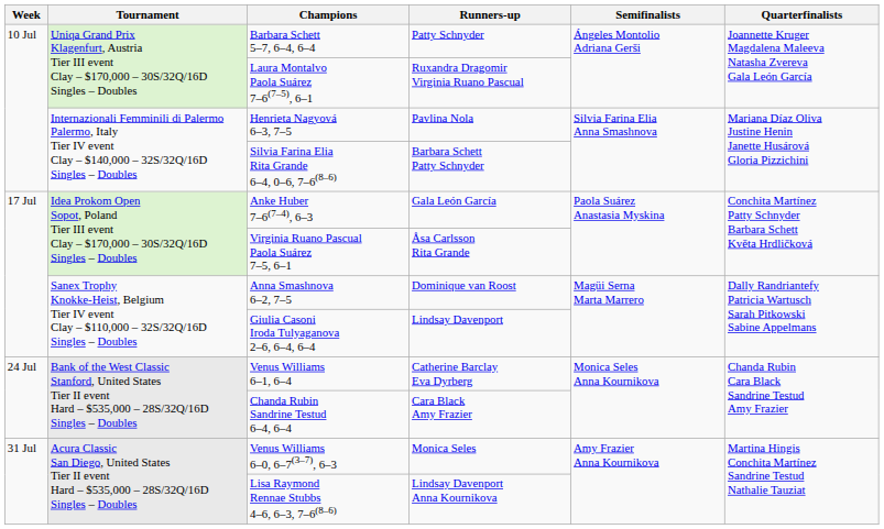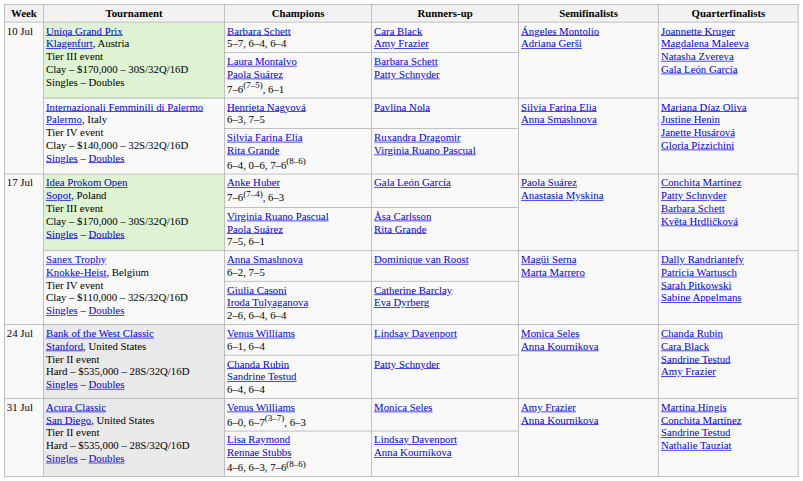 <table class=wikitable style=font-size:95%>
 <tr>
 <th style="width:48px;">Week</th>
 <th style="width:248px;">Tournament</th>
 <th style="width:200px;">Champions</th>
 <th style="width:200px;">Runners-up</th>
 <th style="width:190px;">Semifinalists</th>
 <th style="width:190px;">Quarterfinalists</th>
 </tr>
 <tr valign="top">
 <td rowspan=4>10 Jul</td>
 <td rowspan=2 bgcolor=#DDF3D1><a href='#'>Uniqa Grand Prix</a><br> <a href='#'>Klagenfurt</a>, Austria <br>Tier III event<br>Clay – $170,000 – 30S/32Q/16D<br>Singles – Doubles</td>
 <td> <a href='#'>Barbara Schett</a> <br> 5–7, 6–4, 6–4</td>
-<td> <a href='#'>Patty Schnyder</a></td>
+<td> <a href='#'>Cara Black</a> <br>  <a href='#'>Amy Frazier</a></td>
 <td rowspan=2> <a href='#'>Ángeles Montolio</a><br> <a href='#'>Adriana Gerši</a></td>
 <td rowspan=2> <a href='#'>Joannette Kruger</a>  <br>  <a href='#'>Magdalena Maleeva</a> <br> <a href='#'>Natasha Zvereva</a><br>   <a href='#'>Gala León García</a></td>
 </tr>
 <tr valign="top">
 <td> <a href='#'>Laura Montalvo</a> <br>  <a href='#'>Paola Suárez</a><br>7–6<sup>(7–5)</sup>, 6–1</td>
-<td> <a href='#'>Ruxandra Dragomir</a> <br>  <a href='#'>Virginia Ruano Pascual</a></td>
+<td> <a href='#'>Barbara Schett</a> <br>  <a href='#'>Patty Schnyder</a></td>
 </tr>
 <tr valign="top">
 <td rowspan=2><a href='#'>Internazionali Femminili di Palermo</a><br> <a href='#'>Palermo</a>, Italy <br>Tier IV event<br>Clay – $140,000 – 32S/32Q/16D<br><a href='#'>Singles</a> – <a href='#'>Doubles</a></td>
 <td> <a href='#'>Henrieta Nagyová</a> <br> 6–3, 7–5</td>
 <td> <a href='#'>Pavlina Nola</a></td>
 <td rowspan=2> <a href='#'>Silvia Farina Elia</a><br> <a href='#'>Anna Smashnova</a></td>
 <td rowspan=2> <a href='#'>Mariana Díaz Oliva</a>  <br>  <a href='#'>Justine Henin</a> <br> <a href='#'>Janette Husárová</a><br>   <a href='#'>Gloria Pizzichini</a></td>
 </tr>
 <tr valign="top">
 <td> <a href='#'>Silvia Farina Elia</a> <br>  <a href='#'>Rita Grande</a><br>6–4, 0–6, 7–6<sup>(8–6)</sup></td>
-<td> <a href='#'>Barbara Schett</a> <br>  <a href='#'>Patty Schnyder</a></td>
+<td> <a href='#'>Ruxandra Dragomir</a> <br>  <a href='#'>Virginia Ruano Pascual</a></td>
 </tr>
 <tr valign="top">
 <td rowspan=4>17 Jul</td>
 <td rowspan=2 bgcolor=#DDF3D1><a href='#'>Idea Prokom Open</a><br> <a href='#'>Sopot</a>, Poland <br>Tier III event<br>Clay – $170,000 – 30S/32Q/16D<br><a href='#'>Singles</a> – <a href='#'>Doubles</a></td>
 <td> <a href='#'>Anke Huber</a> <br> 7–6<sup>(7–4)</sup>, 6–3</td>
 <td> <a href='#'>Gala León García</a></td>
 <td rowspan=2> <a href='#'>Paola Suárez</a><br> <a href='#'>Anastasia Myskina</a></td>
 <td rowspan=2> <a href='#'>Conchita Martínez</a>  <br>  <a href='#'>Patty Schnyder</a> <br> <a href='#'>Barbara Schett</a><br>   <a href='#'>Květa Hrdličková</a></td>
 </tr>
 <tr valign="top">
 <td> <a href='#'>Virginia Ruano Pascual</a> <br>  <a href='#'>Paola Suárez</a><br>7–5, 6–1</td>
 <td> <a href='#'>Åsa Carlsson</a> <br>  <a href='#'>Rita Grande</a></td>
 </tr>
 <tr valign="top">
 <td rowspan=2><a href='#'>Sanex Trophy</a><br> <a href='#'>Knokke-Heist</a>, Belgium <br>Tier IV event<br>Clay – $110,000 – 32S/32Q/16D<br><a href='#'>Singles</a> – <a href='#'>Doubles</a></td>
 <td> <a href='#'>Anna Smashnova</a> <br> 6–2, 7–5</td>
 <td> <a href='#'>Dominique van Roost</a></td>
 <td rowspan=2> <a href='#'>Magüi Serna</a><br> <a href='#'>Marta Marrero</a></td>
 <td rowspan=2> <a href='#'>Dally Randriantefy</a>  <br>  <a href='#'>Patricia Wartusch</a> <br> <a href='#'>Sarah Pitkowski</a><br>   <a href='#'>Sabine Appelmans</a></td>
 </tr>
 <tr valign="top">
 <td> <a href='#'>Giulia Casoni</a> <br>  <a href='#'>Iroda Tulyaganova</a><br>2–6, 6–4, 6–4</td>
-<td> <a href='#'>Lindsay Davenport</a></td>
+<td> <a href='#'>Catherine Barclay</a> <br>  <a href='#'>Eva Dyrberg</a></td>
 </tr>
 <tr valign="top">
 <td rowspan=2>24 Jul</td>
 <td rowspan=2 bgcolor=#E9E9E9><a href='#'>Bank of the West Classic</a><br> <a href='#'>Stanford</a>, United States <br>Tier II event<br>Hard – $535,000 – 28S/32Q/16D<br><a href='#'>Singles</a> – <a href='#'>Doubles</a></td>
 <td> <a href='#'>Venus Williams</a> <br> 6–1, 6–4</td>
-<td> <a href='#'>Catherine Barclay</a> <br>  <a href='#'>Eva Dyrberg</a></td>
+<td> <a href='#'>Lindsay Davenport</a></td>
 <td rowspan=2> <a href='#'>Monica Seles</a><br> <a href='#'>Anna Kournikova</a></td>
 <td rowspan=2> <a href='#'>Chanda Rubin</a>  <br>  <a href='#'>Cara Black</a> <br> <a href='#'>Sandrine Testud</a><br>   <a href='#'>Amy Frazier</a></td>
 </tr>
 <tr valign="top">
 <td> <a href='#'>Chanda Rubin</a> <br>  <a href='#'>Sandrine Testud</a><br>6–4, 6–4</td>
-<td> <a href='#'>Cara Black</a> <br>  <a href='#'>Amy Frazier</a></td>
+<td> <a href='#'>Patty Schnyder</a></td>
 </tr>
 <tr valign="top">
 <td rowspan=2>31 Jul</td>
 <td rowspan=2 bgcolor=#E9E9E9><a href='#'>Acura Classic</a><br> <a href='#'>San Diego</a>, United States <br>Tier II event<br>Hard – $535,000 – 28S/32Q/16D<br><a href='#'>Singles</a> – <a href='#'>Doubles</a></td>
 <td> <a href='#'>Venus Williams</a> <br> 6–0, 6–7<sup>(3–7)</sup>, 6–3</td>
 <td> <a href='#'>Monica Seles</a></td>
 <td rowspan=2> <a href='#'>Amy Frazier</a><br> <a href='#'>Anna Kournikova</a></td>
 <td rowspan=2> <a href='#'>Martina Hingis</a>  <br>  <a href='#'>Conchita Martínez</a> <br> <a href='#'>Sandrine Testud</a><br>   <a href='#'>Nathalie Tauziat</a></td>
 </tr>
 <tr valign="top">
 <td> <a href='#'>Lisa Raymond</a> <br>  <a href='#'>Rennae Stubbs</a><br>4–6, 6–3, 7–6<sup>(8–6)</sup></td>
 <td> <a href='#'>Lindsay Davenport</a> <br>  <a href='#'>Anna Kournikova</a></td>
 </tr>
 </table>
